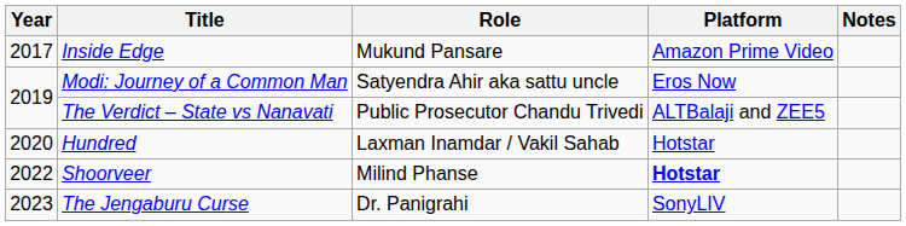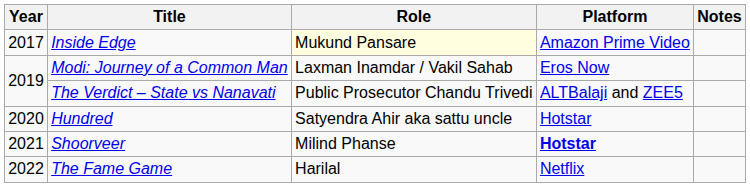 <table class="wikitable sortable">
 <tr>
 <th>Year</th>
 <th>Title</th>
 <th>Role</th>
 <th>Platform</th>
 <th>Notes</th>
 </tr>
 <tr>
 <td>2017</td>
 <td><em><a href='#'>Inside Edge</a></em></td>
-<td>Mukund Pansare</td>
+<td style="background: lightyellow;">Mukund Pansare</td>
 <td><a href='#'>Amazon Prime Video</a></td>
 <td></td>
 </tr>
 <tr>
 <td rowspan="2">2019</td>
 <td><em><a href='#'>Modi: Journey of a Common Man</a></em></td>
-<td>Satyendra Ahir aka sattu uncle</td>
+<td>Laxman Inamdar / Vakil Sahab</td>
 <td><a href='#'>Eros Now</a></td>
 <td></td>
 </tr>
 <tr>
 <td><em><a href='#'>The Verdict – State vs Nanavati</a></em></td>
 <td>Public Prosecutor Chandu Trivedi</td>
 <td><a href='#'>ALTBalaji</a> and <a href='#'>ZEE5</a></td>
 <td></td>
 </tr>
 <tr>
 <td>2020</td>
 <td><em><a href='#'>Hundred</a></em></td>
-<td>Laxman Inamdar / Vakil Sahab</td>
+<td>Satyendra Ahir aka sattu uncle</td>
 <td><a href='#'>Hotstar</a></td>
 <td></td>
 </tr>
 <tr>
-<td>2022</td>
+<td>2021</td>
 <td><em><a href='#'>Shoorveer</a></em></td>
 <td>Milind Phanse</td>
 <td><strong><a href='#'>Hotstar</a></strong></td>
 <td></td>
 </tr>
 <tr>
-<td>2023</td>
-<td><em><a href='#'>The Jengaburu Curse</a></em></td>
-<td>Dr. Panigrahi</td>
-<td><a href='#'>SonyLIV</a></td>
+<td>2022</td>
+<td><em><a href='#'>The Fame Game</a></em></td>
+<td>Harilal</td>
+<td><a href='#'>Netflix</a></td>
 <td></td>
 </tr>
 </table>
